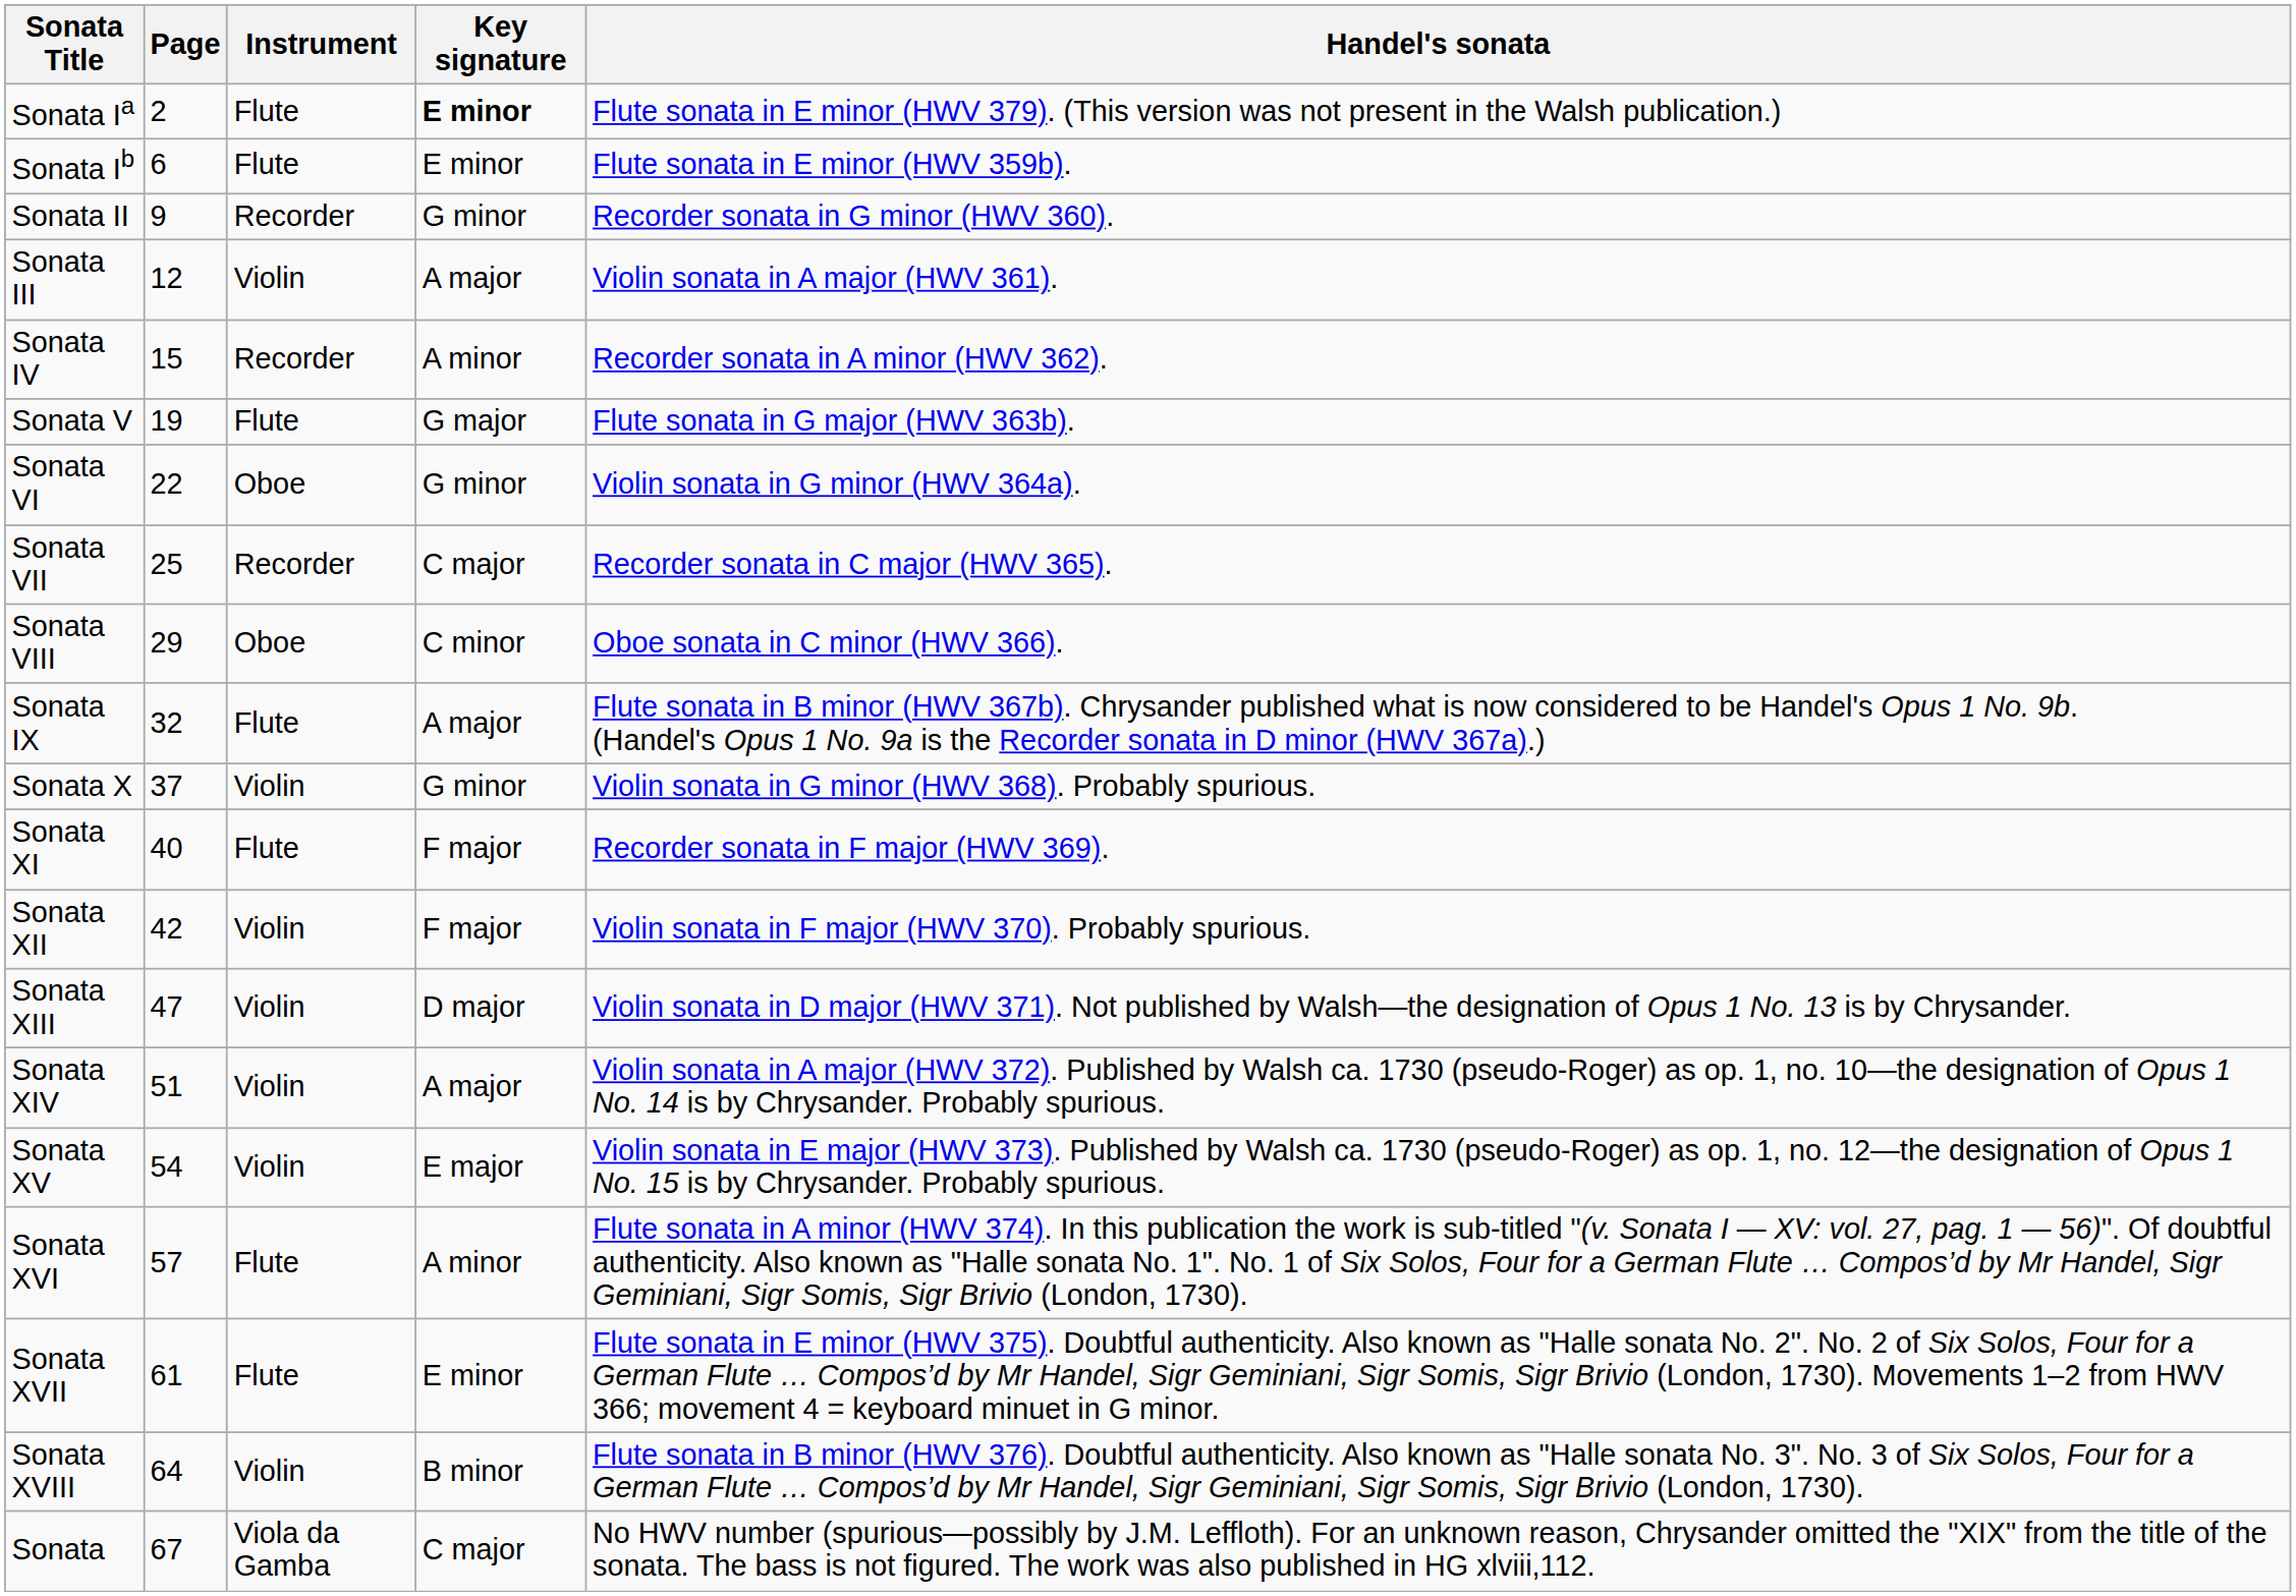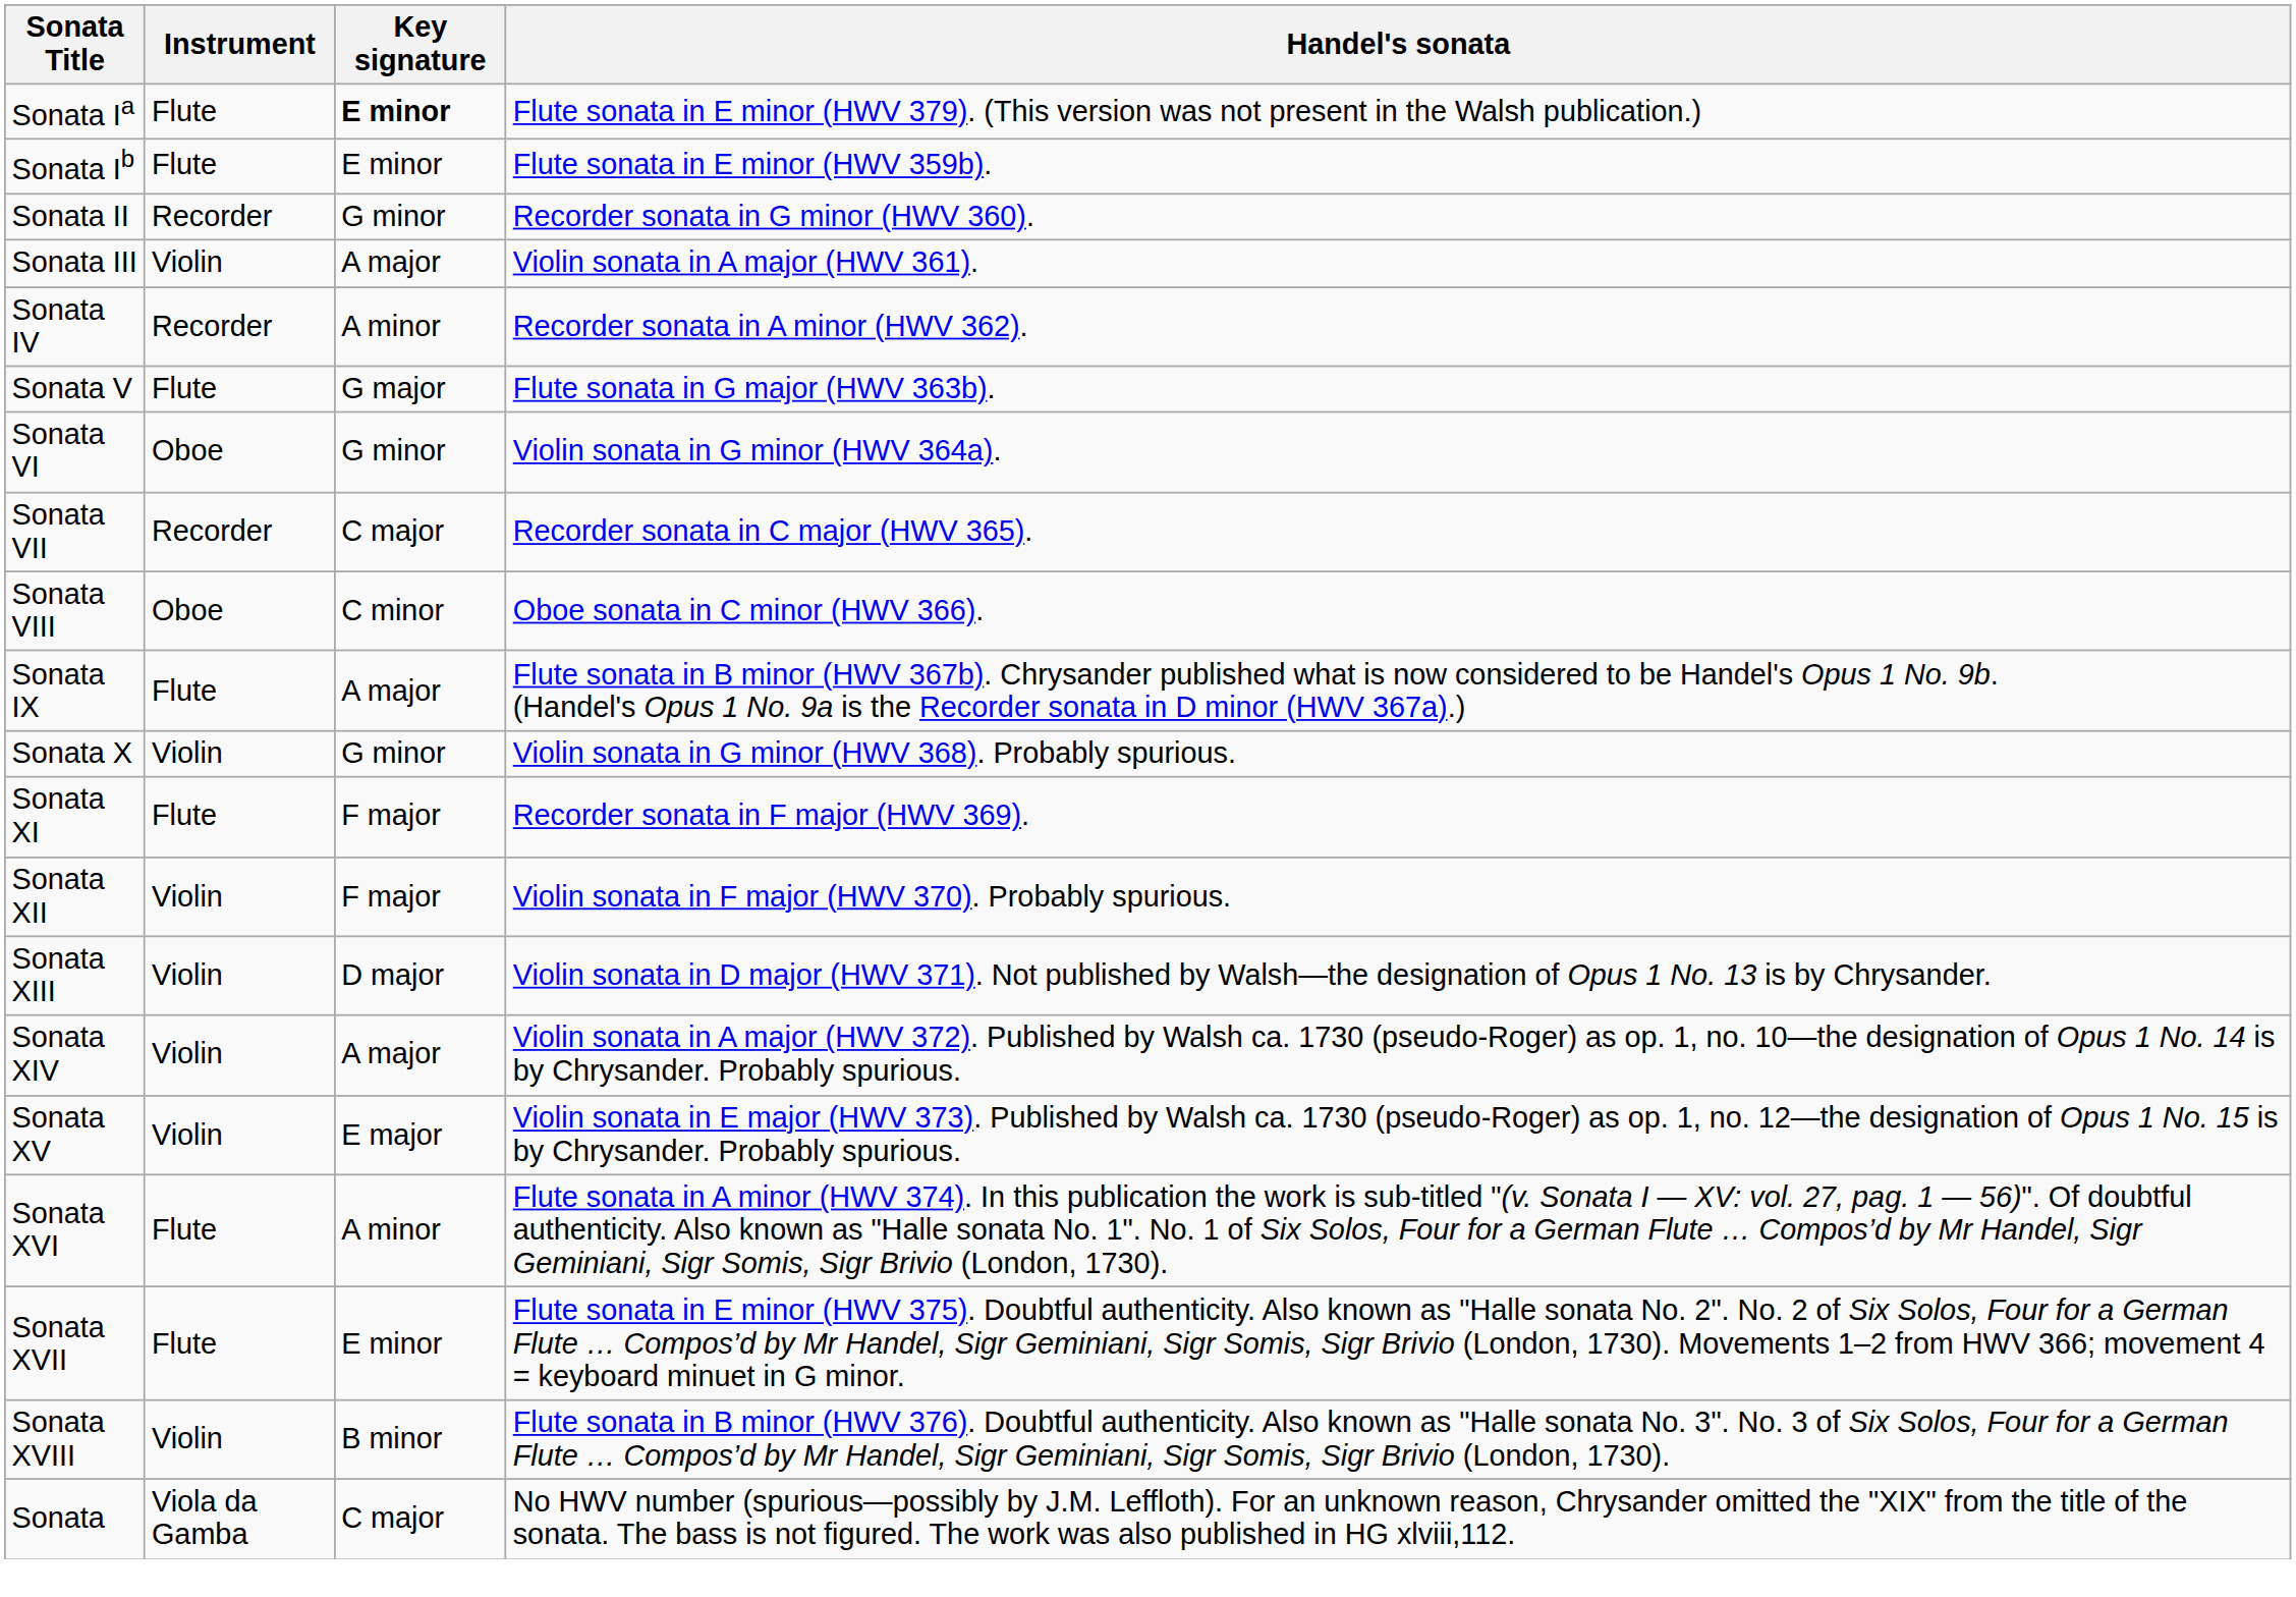 <table class="wikitable sortable" border="1">
 <tr>
 <th bgcolor=ececec>Sonata Title</th>
-<th bgcolor=ececec>Page</th>
 <th bgcolor=ececec>Instrument</th>
 <th bgcolor=ececec>Key signature</th>
 <th bgcolor=ececec class="unsortable">Handel's sonata</th>
 </tr>
 <tr>
 <td>Sonata I<sup>a</sup></td>
-<td>2</td>
 <td>Flute</td>
 <td><strong>E minor</strong></td>
 <td><a href='#'>Flute sonata in E minor (HWV 379)</a>. (This version was not present in the Walsh publication.)</td>
 </tr>
 <tr>
 <td>Sonata I<sup>b</sup></td>
-<td>6</td>
 <td>Flute</td>
 <td>E minor</td>
 <td><a href='#'>Flute sonata in E minor (HWV 359b)</a>.</td>
 </tr>
 <tr>
 <td>Sonata II</td>
-<td>9</td>
 <td>Recorder</td>
 <td>G minor</td>
 <td><a href='#'>Recorder sonata in G minor (HWV 360)</a>.</td>
 </tr>
 <tr>
 <td>Sonata III</td>
-<td>12</td>
 <td>Violin</td>
 <td>A major</td>
 <td><a href='#'>Violin sonata in A major (HWV 361)</a>.</td>
 </tr>
 <tr>
 <td>Sonata IV</td>
-<td>15</td>
 <td>Recorder</td>
 <td>A minor</td>
 <td><a href='#'>Recorder sonata in A minor (HWV 362)</a>.</td>
 </tr>
 <tr>
 <td>Sonata V</td>
-<td>19</td>
 <td>Flute</td>
 <td>G major</td>
 <td><a href='#'>Flute sonata in G major (HWV 363b)</a>.</td>
 </tr>
 <tr>
 <td>Sonata VI</td>
-<td>22</td>
 <td>Oboe</td>
 <td>G minor</td>
 <td><a href='#'>Violin sonata in G minor (HWV 364a)</a>.</td>
 </tr>
 <tr>
 <td>Sonata VII</td>
-<td>25</td>
 <td>Recorder</td>
 <td>C major</td>
 <td><a href='#'>Recorder sonata in C major (HWV 365)</a>.</td>
 </tr>
 <tr>
 <td>Sonata VIII</td>
-<td>29</td>
 <td>Oboe</td>
 <td>C minor</td>
 <td><a href='#'>Oboe sonata in C minor (HWV 366)</a>.</td>
 </tr>
 <tr>
 <td>Sonata IX</td>
-<td>32</td>
 <td>Flute</td>
 <td>A major</td>
 <td><a href='#'>Flute sonata in B minor (HWV 367b)</a>. Chrysander published what is now considered to be Handel's <em>Opus 1 No. 9b</em>.<br>(Handel's <em>Opus 1 No. 9a</em> is the <a href='#'>Recorder sonata in D minor (HWV 367a)</a>.)</td>
 </tr>
 <tr>
 <td>Sonata X</td>
-<td>37</td>
 <td>Violin</td>
 <td>G minor</td>
 <td><a href='#'>Violin sonata in G minor (HWV 368)</a>. Probably spurious.</td>
 </tr>
 <tr>
 <td>Sonata XI</td>
-<td>40</td>
 <td>Flute</td>
 <td>F major</td>
 <td><a href='#'>Recorder sonata in F major (HWV 369)</a>.</td>
 </tr>
 <tr>
 <td>Sonata XII</td>
-<td>42</td>
 <td>Violin</td>
 <td>F major</td>
 <td><a href='#'>Violin sonata in F major (HWV 370)</a>. Probably spurious.</td>
 </tr>
 <tr>
 <td>Sonata XIII</td>
-<td>47</td>
 <td>Violin</td>
 <td>D major</td>
 <td><a href='#'>Violin sonata in D major (HWV 371)</a>. Not published by Walsh—the designation of <em>Opus 1 No. 13</em> is by Chrysander.</td>
 </tr>
 <tr>
 <td>Sonata XIV</td>
-<td>51</td>
 <td>Violin</td>
 <td>A major</td>
 <td><a href='#'>Violin sonata in A major (HWV 372)</a>. Published by Walsh ca. 1730 (pseudo-Roger) as op. 1, no. 10—the designation of <em>Opus 1 No. 14</em> is by Chrysander. Probably spurious.</td>
 </tr>
 <tr>
 <td>Sonata XV</td>
-<td>54</td>
 <td>Violin</td>
 <td>E major</td>
 <td><a href='#'>Violin sonata in E major (HWV 373)</a>. Published by Walsh ca. 1730 (pseudo-Roger) as op. 1, no. 12—the designation of <em>Opus 1 No. 15</em> is by Chrysander. Probably spurious.</td>
 </tr>
 <tr>
 <td>Sonata XVI</td>
-<td>57</td>
 <td>Flute</td>
 <td>A minor</td>
 <td><a href='#'>Flute sonata in A minor (HWV 374)</a>. In this publication the work is sub-titled "<em>(v. Sonata I — XV: vol. 27, pag. 1 — 56)</em>". Of doubtful authenticity. Also known as "Halle sonata No. 1". No. 1 of <em>Six Solos, Four for a German Flute … Compos’d by Mr Handel, Sigr Geminiani, Sigr Somis, Sigr Brivio</em> (London, 1730).</td>
 </tr>
 <tr>
 <td>Sonata XVII</td>
-<td>61</td>
 <td>Flute</td>
 <td>E minor</td>
 <td><a href='#'>Flute sonata in E minor (HWV 375)</a>. Doubtful authenticity. Also known as "Halle sonata No. 2". No. 2 of <em>Six Solos, Four for a German Flute … Compos’d by Mr Handel, Sigr Geminiani, Sigr Somis, Sigr Brivio</em> (London, 1730). Movements 1–2 from HWV 366; movement 4 = keyboard minuet in G minor.</td>
 </tr>
 <tr>
 <td>Sonata XVIII</td>
-<td>64</td>
 <td>Violin</td>
 <td>B minor</td>
 <td><a href='#'>Flute sonata in B minor (HWV 376)</a>. Doubtful authenticity. Also known as "Halle sonata No. 3". No. 3 of <em>Six Solos, Four for a German Flute … Compos’d by Mr Handel, Sigr Geminiani, Sigr Somis, Sigr Brivio</em> (London, 1730).</td>
 </tr>
 <tr>
 <td>Sonata</td>
-<td>67</td>
 <td>Viola da Gamba</td>
 <td>C major</td>
 <td>No HWV number (spurious—possibly by J.M. Leffloth). For an unknown reason, Chrysander omitted the "XIX" from the title of the sonata. The bass is not figured. The work was also published in HG xlviii,112.</td>
 </tr>
 </table>
